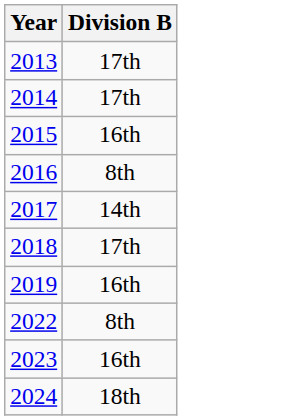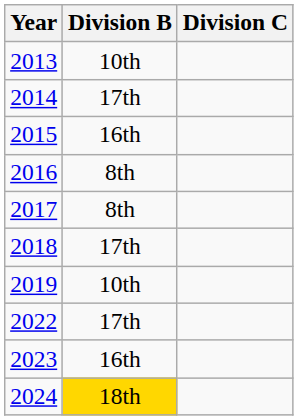 <table class="wikitable" style="text-align:center">
 <tr>
 <th>Year</th>
 <th>Division B</th>
+<th>Division C</th>
 </tr>
 <tr>
 <td><a href='#'>2013</a></td>
-<td>17th</td>
+<td>10th</td>
+<td></td>
 </tr>
 <tr>
 <td><a href='#'>2014</a></td>
 <td>17th</td>
+<td></td>
 </tr>
 <tr>
 <td><a href='#'>2015</a></td>
 <td>16th</td>
+<td></td>
 </tr>
 <tr>
 <td><a href='#'>2016</a></td>
 <td>8th</td>
+<td></td>
 </tr>
 <tr>
 <td><a href='#'>2017</a></td>
-<td>14th</td>
+<td>8th</td>
+<td></td>
 </tr>
 <tr>
 <td><a href='#'>2018</a></td>
 <td>17th</td>
+<td></td>
 </tr>
 <tr>
 <td><a href='#'>2019</a></td>
-<td>16th</td>
+<td>10th</td>
+<td></td>
 </tr>
 <tr>
 <td><a href='#'>2022</a></td>
-<td>8th</td>
+<td>17th</td>
+<td></td>
 </tr>
 <tr>
 <td><a href='#'>2023</a></td>
 <td>16th</td>
+<td></td>
 </tr>
 <tr>
 <td><a href='#'>2024</a></td>
-<td>18th</td>
+<td style="background: gold;">18th</td>
+<td></td>
 </tr>
 </table>
